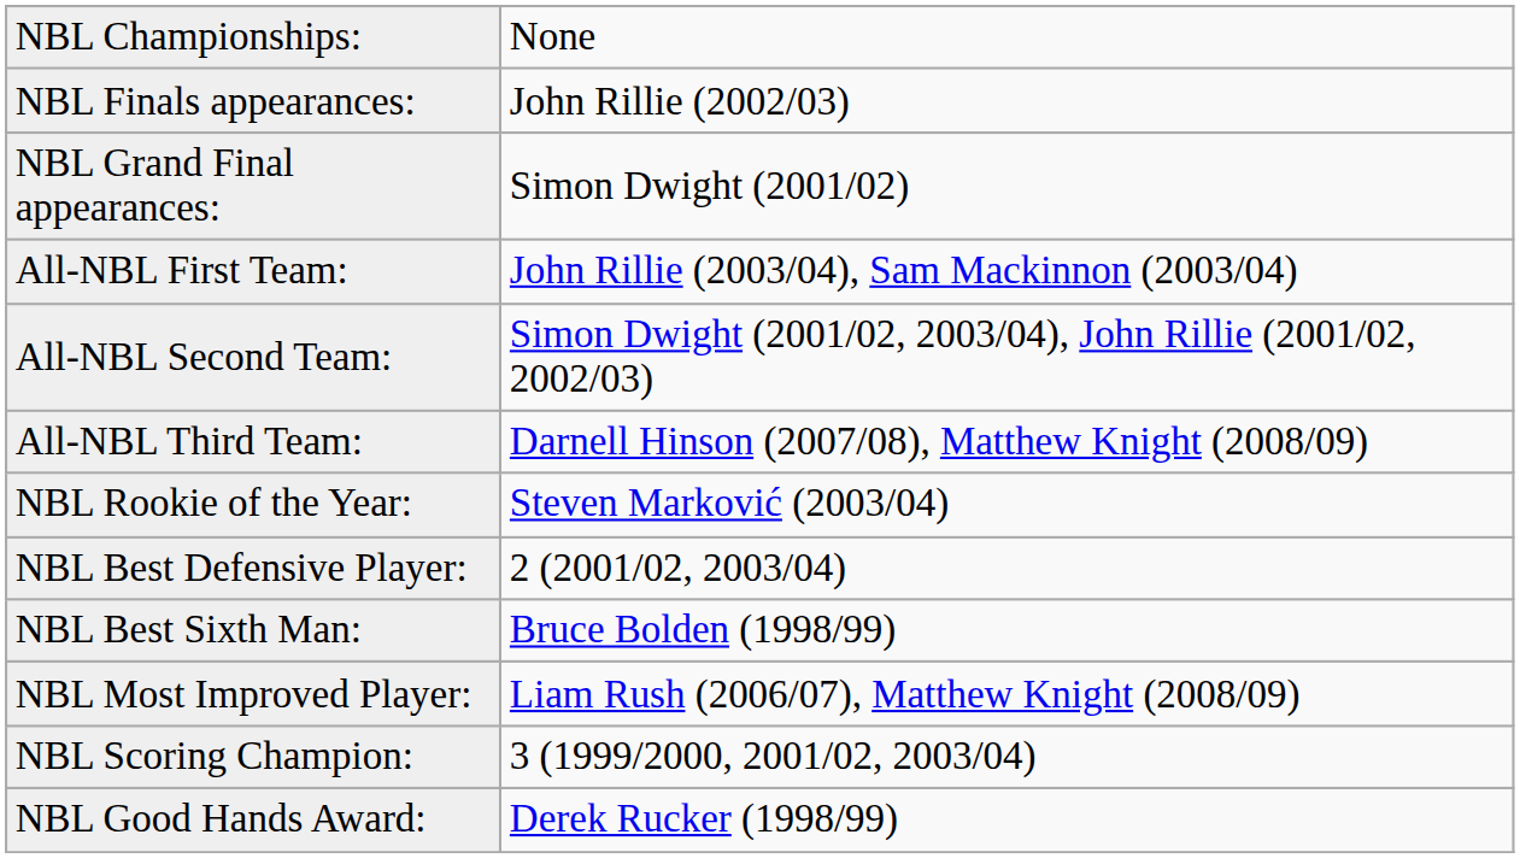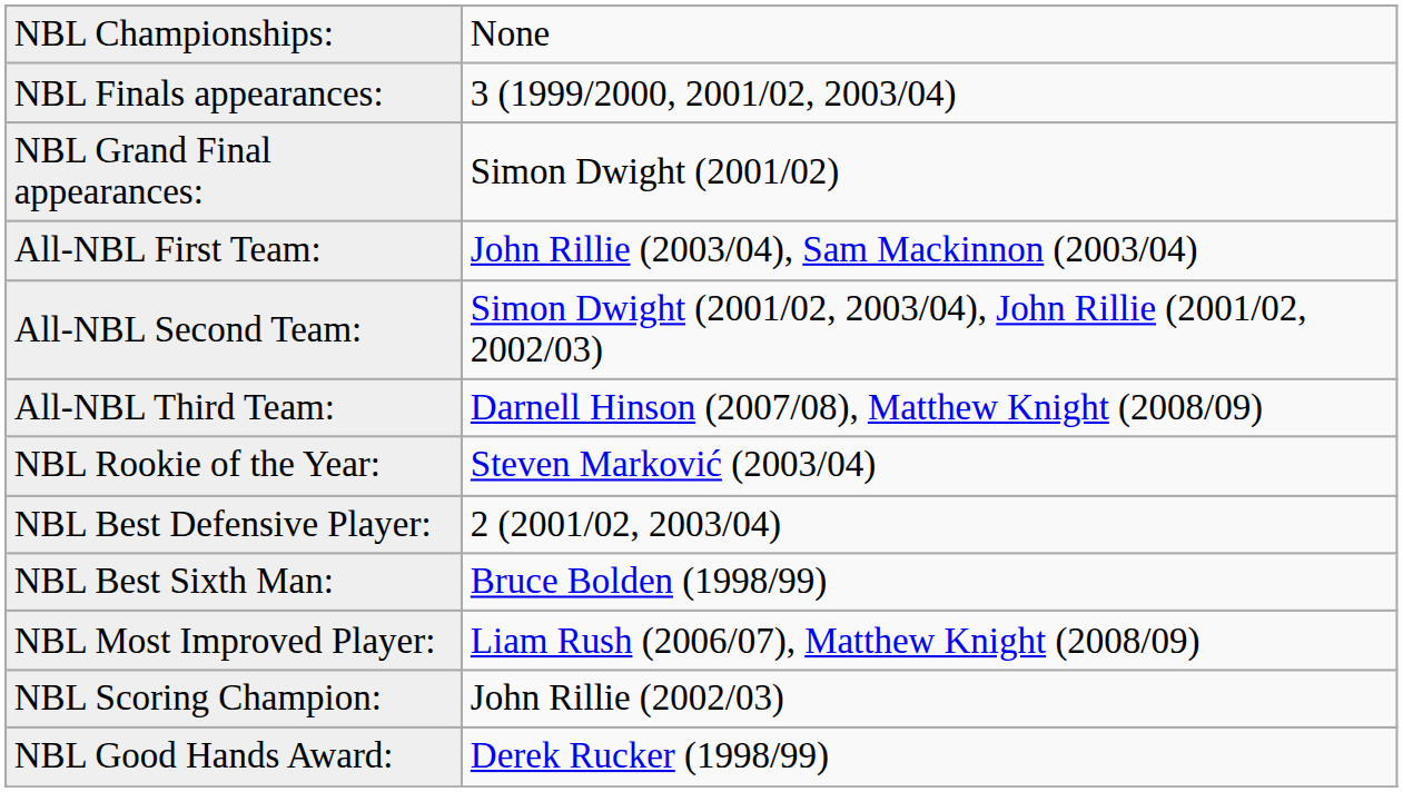 <table class="wikitable">
 <tr align=left>
 <td style="background:#efefef;">NBL Championships:</td>
 <td>None</td>
 </tr>
 <tr>
 <td style="background:#efefef;">NBL Finals appearances:</td>
-<td>John Rillie (2002/03)</td>
+<td>3 (1999/2000, 2001/02, 2003/04)</td>
 </tr>
 <tr>
 <td style="background:#efefef;">NBL Grand Final appearances:</td>
 <td>Simon Dwight (2001/02)</td>
 </tr>
 <tr>
 <td style="background:#efefef;">All-NBL First Team:</td>
 <td><a href='#'>John Rillie</a> (2003/04), <a href='#'>Sam Mackinnon</a> (2003/04)</td>
 </tr>
 <tr>
 <td style="background:#efefef;">All-NBL Second Team:</td>
 <td><a href='#'>Simon Dwight</a> (2001/02, 2003/04), <a href='#'>John Rillie</a> (2001/02, 2002/03)</td>
 </tr>
 <tr>
 <td style="background:#efefef;">All-NBL Third Team:</td>
 <td><a href='#'>Darnell Hinson</a> (2007/08), <a href='#'>Matthew Knight</a> (2008/09)</td>
 </tr>
 <tr>
 <td style="background:#efefef;">NBL Rookie of the Year:</td>
 <td><a href='#'>Steven Marković</a> (2003/04)</td>
 </tr>
 <tr>
 <td style="background:#efefef;">NBL Best Defensive Player:</td>
 <td>2 (2001/02, 2003/04)</td>
 </tr>
 <tr>
 <td style="background:#efefef;">NBL Best Sixth Man:</td>
 <td><a href='#'>Bruce Bolden</a> (1998/99)</td>
 </tr>
 <tr>
 <td style="background:#efefef;">NBL Most Improved Player:</td>
 <td><a href='#'>Liam Rush</a> (2006/07), <a href='#'>Matthew Knight</a> (2008/09)</td>
 </tr>
 <tr>
 <td style="background:#efefef;">NBL Scoring Champion:</td>
-<td>3 (1999/2000, 2001/02, 2003/04)</td>
+<td>John Rillie (2002/03)</td>
 </tr>
 <tr>
 <td style="background:#efefef;">NBL Good Hands Award:</td>
 <td><a href='#'>Derek Rucker</a> (1998/99)</td>
 </tr>
 <tr>
 </tr>
 </table>
